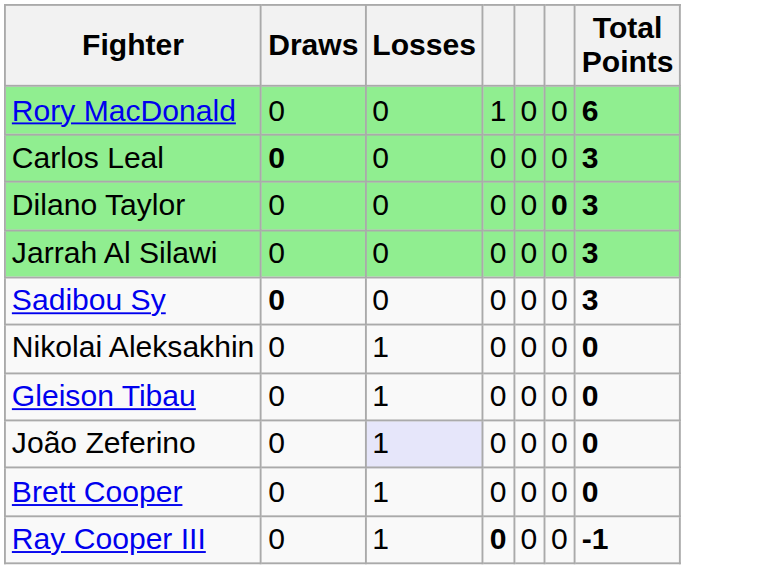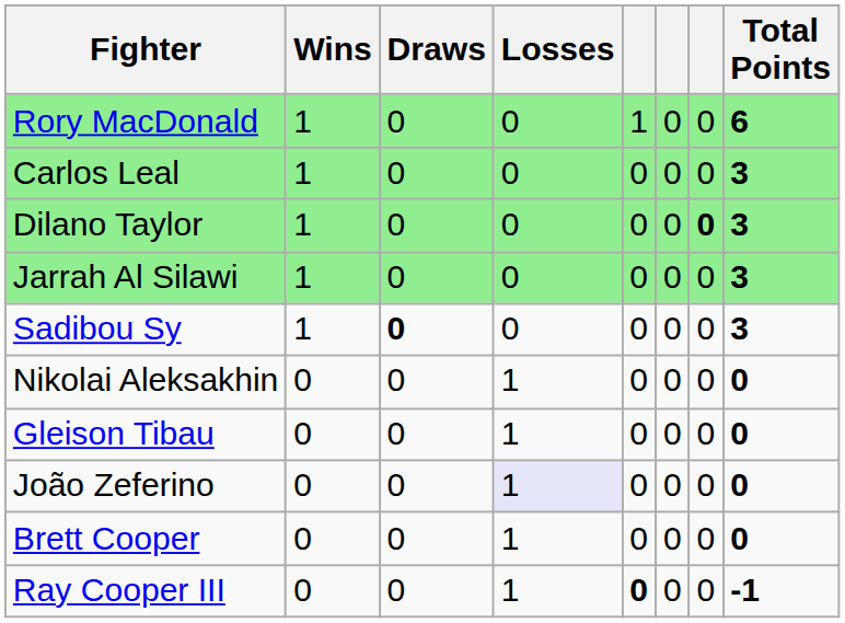 <table class="wikitable sortable">
 <tr>
 <th>Fighter</th>
+<th>Wins</th>
 <th>Draws</th>
 <th>Losses</th>
 <th></th>
 <th></th>
 <th></th>
 <th>Total<br> Points</th>
 </tr>
 <tr style="background:#90EE90;">
 <td><a href='#'>Rory MacDonald</a></td>
+<td>1</td>
 <td>0</td>
 <td>0</td>
 <td>1</td>
 <td>0</td>
 <td>0</td>
 <td><strong>6</strong></td>
 </tr>
 <tr style="background:#90EE90;">
 <td>Carlos Leal</td>
-<td><strong>0</strong></td>
+<td>1</td>
+<td>0</td>
 <td>0</td>
 <td>0</td>
 <td>0</td>
 <td>0</td>
 <td><strong>3</strong></td>
 </tr>
 <tr style="background:#90EE90;">
 <td>Dilano Taylor</td>
+<td>1</td>
 <td>0</td>
 <td>0</td>
 <td>0</td>
 <td>0</td>
 <td><strong>0</strong></td>
 <td><strong>3</strong></td>
 </tr>
 <tr style="background:#90EE90;">
 <td>Jarrah Al Silawi</td>
+<td>1</td>
 <td>0</td>
 <td>0</td>
 <td>0</td>
 <td>0</td>
 <td>0</td>
 <td><strong>3</strong></td>
 </tr>
 <tr>
 <td><a href='#'>Sadibou Sy</a></td>
+<td>1</td>
 <td><strong>0</strong></td>
 <td>0</td>
 <td>0</td>
 <td>0</td>
 <td>0</td>
 <td><strong>3</strong></td>
 </tr>
 <tr>
 <td>Nikolai Aleksakhin</td>
 <td>0</td>
+<td>0</td>
 <td>1</td>
 <td>0</td>
 <td>0</td>
 <td>0</td>
 <td><strong>0</strong></td>
 </tr>
 <tr>
 <td><a href='#'>Gleison Tibau</a></td>
+<td>0</td>
 <td>0</td>
 <td>1</td>
 <td>0</td>
 <td>0</td>
 <td>0</td>
 <td><strong>0</strong></td>
 </tr>
 <tr>
 <td>João Zeferino</td>
 <td>0</td>
+<td>0</td>
 <td style="background: lavender;">1</td>
 <td>0</td>
 <td>0</td>
 <td>0</td>
 <td><strong>0</strong></td>
 </tr>
 <tr>
 <td><a href='#'>Brett Cooper</a></td>
+<td>0</td>
 <td>0</td>
 <td>1</td>
 <td>0</td>
 <td>0</td>
 <td>0</td>
 <td><strong>0</strong></td>
 </tr>
 <tr>
 <td><a href='#'>Ray Cooper III</a></td>
 <td>0</td>
+<td>0</td>
 <td>1</td>
 <td><strong>0</strong></td>
 <td>0</td>
 <td>0</td>
 <td><strong>-1</strong></td>
 </tr>
 </table>
